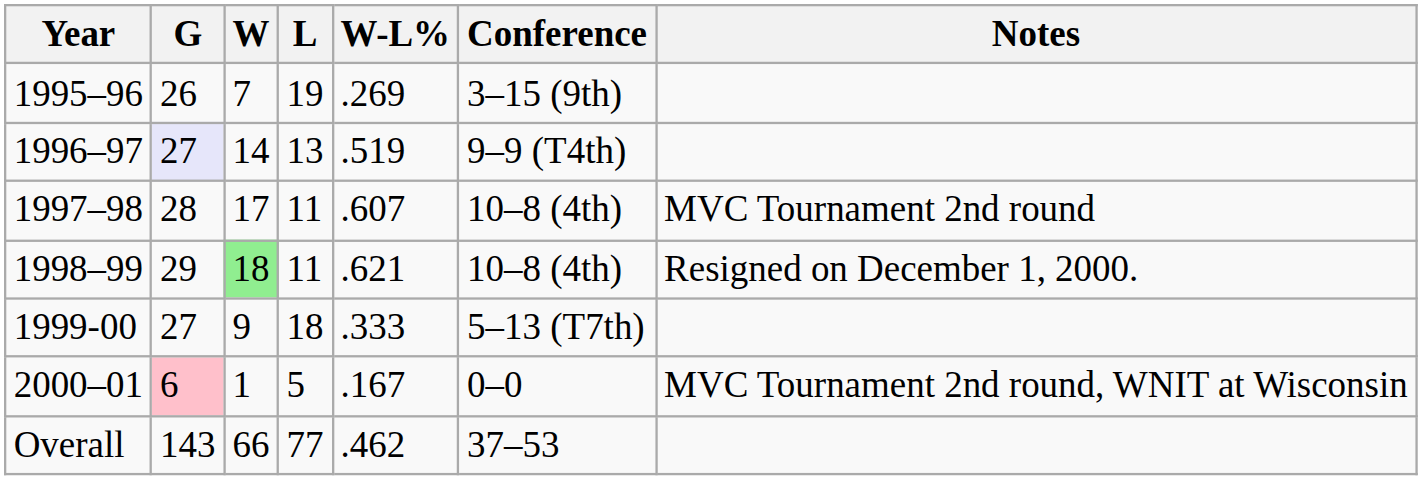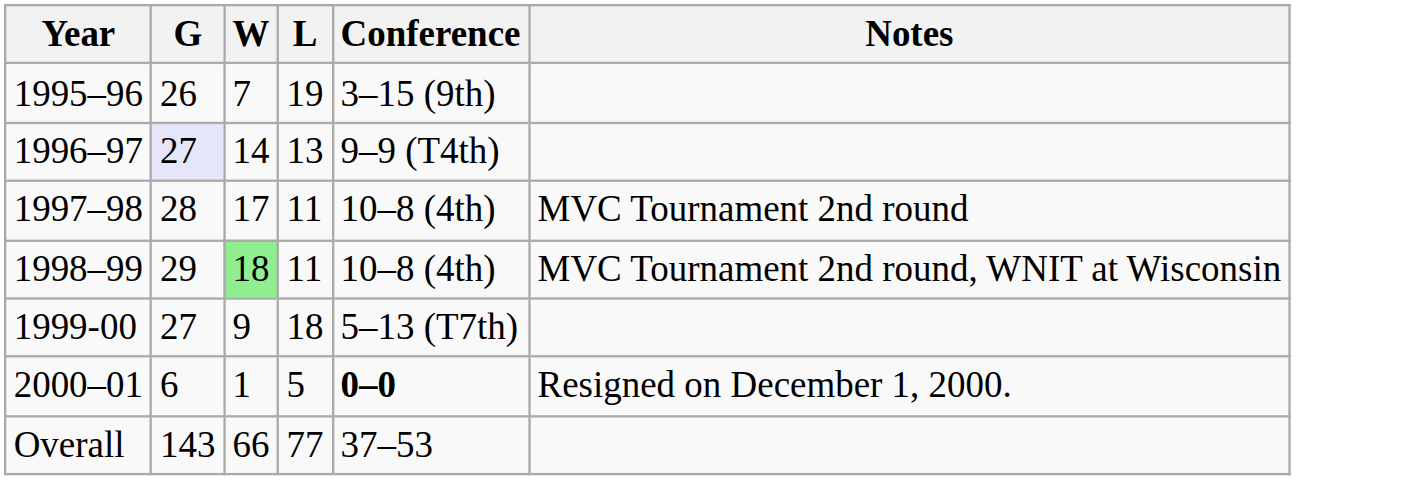 <table class="wikitable">
 <tr>
 <th>Year</th>
 <th>G</th>
 <th>W</th>
 <th>L</th>
-<th>W-L%</th>
 <th>Conference</th>
 <th>Notes</th>
 </tr>
 <tr>
 <td>1995–96</td>
 <td>26</td>
 <td>7</td>
 <td>19</td>
-<td>.269</td>
 <td>3–15 (9th)</td>
 <td></td>
 </tr>
 <tr>
 <td>1996–97</td>
 <td style="background: lavender;">27</td>
 <td>14</td>
 <td>13</td>
-<td>.519</td>
 <td>9–9 (T4th)</td>
 <td></td>
 </tr>
 <tr>
 <td>1997–98</td>
 <td>28</td>
 <td>17</td>
 <td>11</td>
-<td>.607</td>
 <td>10–8 (4th)</td>
 <td>MVC Tournament 2nd round</td>
 </tr>
 <tr>
 <td>1998–99</td>
 <td>29</td>
 <td style="background: lightgreen;">18</td>
 <td>11</td>
-<td>.621</td>
 <td>10–8 (4th)</td>
-<td>Resigned on December 1, 2000.</td>
+<td>MVC Tournament 2nd round, WNIT at Wisconsin</td>
 </tr>
 <tr>
 <td>1999-00</td>
 <td>27</td>
 <td>9</td>
 <td>18</td>
-<td>.333</td>
 <td>5–13 (T7th)</td>
 <td></td>
 </tr>
 <tr>
 <td>2000–01</td>
-<td style="background: pink;">6</td>
+<td>6</td>
 <td>1</td>
 <td>5</td>
-<td>.167</td>
-<td>0–0</td>
-<td>MVC Tournament 2nd round, WNIT at Wisconsin</td>
+<td><strong>0–0</strong></td>
+<td>Resigned on December 1, 2000.</td>
 </tr>
 <tr>
 <td>Overall</td>
 <td>143</td>
 <td>66</td>
 <td>77</td>
-<td>.462</td>
 <td>37–53</td>
 <td></td>
 </tr>
 </table>
